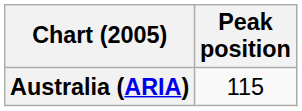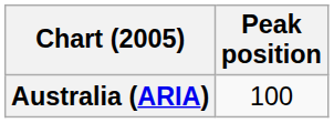 <table class="wikitable plainrowheaders" style="text-align:center">
 <tr>
 <th scope="col">Chart (2005)</th>
 <th scope="col">Peak<br>position</th>
 </tr>
 <tr>
 <th scope="row">Australia (<a href='#'>ARIA</a>)</th>
-<td>115</td>
+<td>100</td>
 </tr>
 </table>
